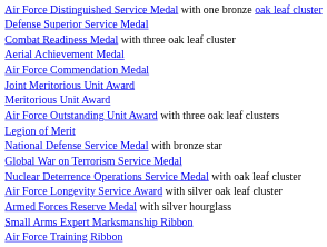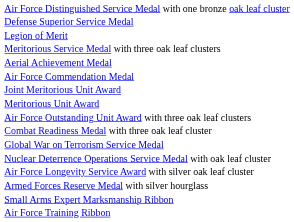 <table>
 <tr>
 <td></td>
 <td><a href='#'>Air Force Distinguished Service Medal</a> with one bronze <a href='#'>oak leaf cluster</a></td>
 </tr>
 <tr>
 <td></td>
 <td><a href='#'>Defense Superior Service Medal</a></td>
 </tr>
 <tr>
+<td></td>
+<td><a href='#'>Legion of Merit</a></td>
+</tr>
+<tr>
 <td><span></span><span></span><span></span></td>
-<td><a href='#'>Combat Readiness Medal</a> with three oak leaf cluster</td>
+<td><a href='#'>Meritorious Service Medal</a> with three oak leaf clusters</td>
 </tr>
 <tr>
 <td></td>
 <td><a href='#'>Aerial Achievement Medal</a></td>
 </tr>
 <tr>
 <td></td>
 <td><a href='#'>Air Force Commendation Medal</a></td>
 </tr>
 <tr>
 <td></td>
 <td><a href='#'>Joint Meritorious Unit Award</a></td>
 </tr>
 <tr>
 <td></td>
 <td><a href='#'>Meritorious Unit Award</a></td>
 </tr>
 <tr>
 <td><span></span><span></span><span></span></td>
 <td><a href='#'>Air Force Outstanding Unit Award</a> with three oak leaf clusters</td>
 </tr>
 <tr>
-<td></td>
-<td><a href='#'>Legion of Merit</a></td>
-</tr>
-<tr>
-<td></td>
-<td><a href='#'>National Defense Service Medal</a> with bronze star</td>
+<td><span></span><span></span><span></span></td>
+<td><a href='#'>Combat Readiness Medal</a> with three oak leaf cluster</td>
 </tr>
 <tr>
 <td></td>
 <td><a href='#'>Global War on Terrorism Service Medal</a></td>
 </tr>
 <tr>
 <td></td>
 <td><a href='#'>Nuclear Deterrence Operations Service Medal</a> with oak leaf cluster</td>
 </tr>
 <tr>
 <td></td>
 <td><a href='#'>Air Force Longevity Service Award</a> with silver oak leaf cluster</td>
 </tr>
 <tr>
 <td></td>
 <td><a href='#'>Armed Forces Reserve Medal</a> with silver hourglass</td>
 </tr>
 <tr>
 <td></td>
 <td><a href='#'>Small Arms Expert Marksmanship Ribbon</a></td>
 </tr>
 <tr>
 <td></td>
 <td><a href='#'>Air Force Training Ribbon</a></td>
 </tr>
 </table>
